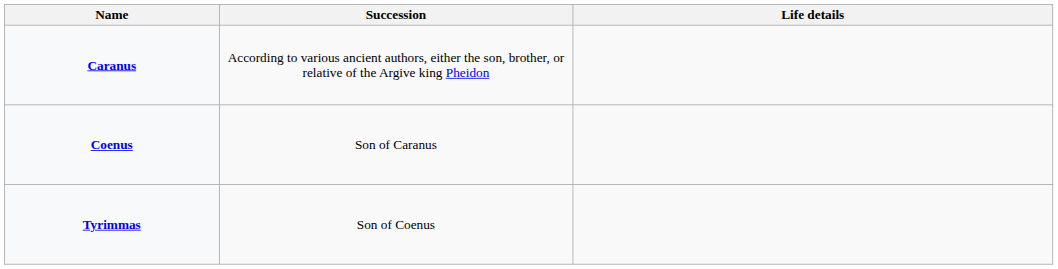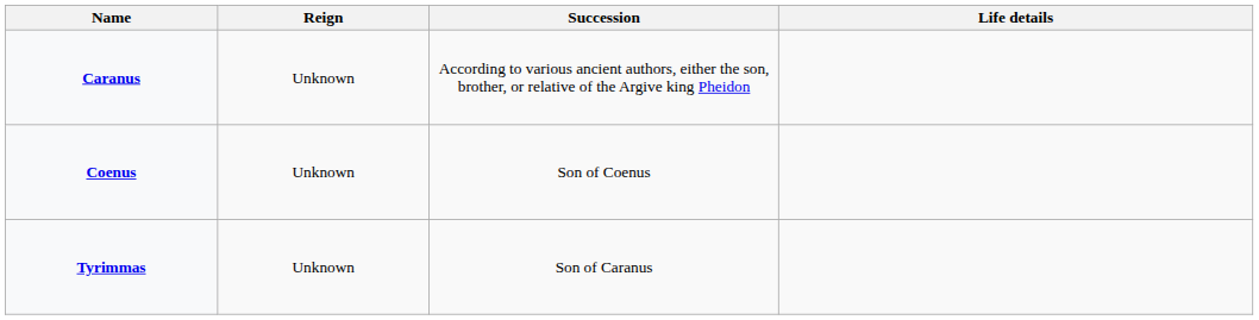 <table class="wikitable plainrowheaders" style="text-align:center; width:100%;">
 <tr>
 <th width="17%" !scope="col">Name</th>
+<th scope="col" width="17%">Reign</th>
 <th scope="col" width="28%">Succession</th>
 <th scope="col" width="38%">Life details</th>
 </tr>
 <tr style=height:6em>
 <th scope=row style="text-align:center; background:#F8F9FA;"><strong><a href='#'>Caranus</a></strong></th>
+<td>Unknown</td>
 <td>According to various ancient authors, either the son, brother, or relative of the Argive king <a href='#'>Pheidon</a></td>
 <td></td>
 </tr>
 <tr style=height:6em>
 <th scope=row style="text-align:center; background:#F8F9FA;"><strong><a href='#'>Coenus</a></strong></th>
-<td>Son of Caranus</td>
+<td>Unknown</td>
+<td>Son of Coenus</td>
 <td></td>
 </tr>
 <tr style=height:6em>
 <th scope=row style="text-align:center; background:#F8F9FA;"><strong><a href='#'>Tyrimmas</a></strong></th>
-<td>Son of Coenus</td>
+<td>Unknown</td>
+<td>Son of Caranus</td>
 <td></td>
 </tr>
 </table>
